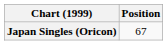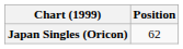 <table class="wikitable plainrowheaders">
 <tr>
 <th>Chart (1999)</th>
 <th>Position</th>
 </tr>
 <tr>
 <th scope = "row">Japan Singles (Oricon)</th>
-<td style="text-align:center;">67</td>
+<td style="text-align:center;">62</td>
 </tr>
 </table>
